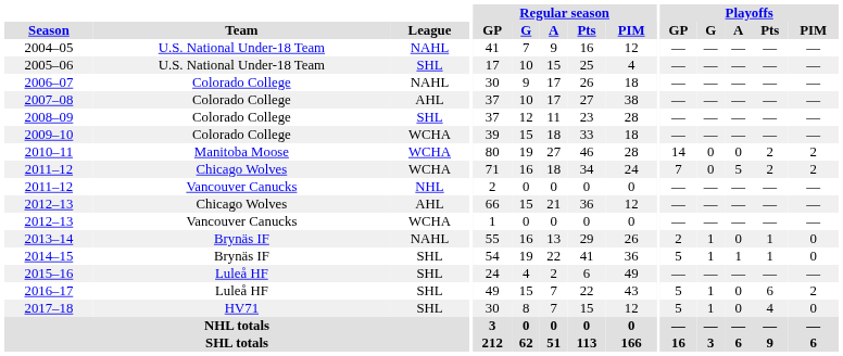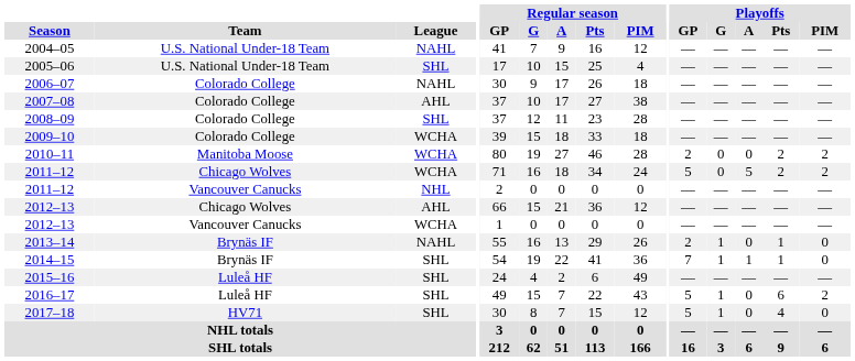 <table border="0" cellpadding="1" cellspacing="0" style="text-align:center; width:60em">
 <tr bgcolor="#e0e0e0">
 <th colspan="3" bgcolor="#ffffff"></th>
 <th rowspan="99" bgcolor="#ffffff"></th>
 <th colspan="5"><a href='#'>Regular season</a></th>
 <th rowspan="99" bgcolor="#ffffff"></th>
 <th colspan="5"><a href='#'>Playoffs</a></th>
 </tr>
 <tr bgcolor="#e0e0e0">
 <th><a href='#'>Season</a></th>
 <th>Team</th>
 <th>League</th>
 <th>GP</th>
 <th><a href='#'>G</a></th>
 <th><a href='#'>A</a></th>
 <th><a href='#'>Pts</a></th>
 <th><a href='#'>PIM</a></th>
 <th>GP</th>
 <th>G</th>
 <th>A</th>
 <th>Pts</th>
 <th>PIM</th>
 </tr>
 <tr>
 <td>2004–05</td>
 <td><a href='#'>U.S. National Under-18 Team</a></td>
 <td><a href='#'>NAHL</a></td>
 <td>41</td>
 <td>7</td>
 <td>9</td>
 <td>16</td>
 <td>12</td>
 <td>—</td>
 <td>—</td>
 <td>—</td>
 <td>—</td>
 <td>—</td>
 </tr>
 <tr style="background:#f0f0f0;">
 <td>2005–06</td>
 <td>U.S. National Under-18 Team</td>
 <td><a href='#'>SHL</a></td>
 <td>17</td>
 <td>10</td>
 <td>15</td>
 <td>25</td>
 <td>4</td>
 <td>—</td>
 <td>—</td>
 <td>—</td>
 <td>—</td>
 <td>—</td>
 </tr>
 <tr>
 <td><a href='#'>2006–07</a></td>
 <td><a href='#'>Colorado College</a></td>
 <td>NAHL</td>
 <td>30</td>
 <td>9</td>
 <td>17</td>
 <td>26</td>
 <td>18</td>
 <td>—</td>
 <td>—</td>
 <td>—</td>
 <td>—</td>
 <td>—</td>
 </tr>
 <tr style="background:#f0f0f0;">
 <td><a href='#'>2007–08</a></td>
 <td>Colorado College</td>
 <td>AHL</td>
 <td>37</td>
 <td>10</td>
 <td>17</td>
 <td>27</td>
 <td>38</td>
 <td>—</td>
 <td>—</td>
 <td>—</td>
 <td>—</td>
 <td>—</td>
 </tr>
 <tr>
 <td><a href='#'>2008–09</a></td>
 <td>Colorado College</td>
 <td><a href='#'>SHL</a></td>
 <td>37</td>
 <td>12</td>
 <td>11</td>
 <td>23</td>
 <td>28</td>
 <td>—</td>
 <td>—</td>
 <td>—</td>
 <td>—</td>
 <td>—</td>
 </tr>
 <tr style="background:#f0f0f0;">
 <td><a href='#'>2009–10</a></td>
 <td>Colorado College</td>
 <td>WCHA</td>
 <td>39</td>
 <td>15</td>
 <td>18</td>
 <td>33</td>
 <td>18</td>
 <td>—</td>
 <td>—</td>
 <td>—</td>
 <td>—</td>
 <td>—</td>
 </tr>
 <tr>
 <td><a href='#'>2010–11</a></td>
 <td><a href='#'>Manitoba Moose</a></td>
 <td><a href='#'>WCHA</a></td>
 <td>80</td>
 <td>19</td>
 <td>27</td>
 <td>46</td>
 <td>28</td>
-<td>14</td>
+<td>2</td>
 <td>0</td>
 <td>0</td>
 <td>2</td>
 <td>2</td>
 </tr>
 <tr style="background:#f0f0f0;">
 <td><a href='#'>2011–12</a></td>
 <td><a href='#'>Chicago Wolves</a></td>
 <td>WCHA</td>
 <td>71</td>
 <td>16</td>
 <td>18</td>
 <td>34</td>
 <td>24</td>
-<td>7</td>
+<td>5</td>
 <td>0</td>
 <td>5</td>
 <td>2</td>
 <td>2</td>
 </tr>
 <tr>
 <td><a href='#'>2011–12</a></td>
 <td><a href='#'>Vancouver Canucks</a></td>
 <td><a href='#'>NHL</a></td>
 <td>2</td>
 <td>0</td>
 <td>0</td>
 <td>0</td>
 <td>0</td>
 <td>—</td>
 <td>—</td>
 <td>—</td>
 <td>—</td>
 <td>—</td>
 </tr>
 <tr style="background:#f0f0f0;">
 <td><a href='#'>2012–13</a></td>
 <td>Chicago Wolves</td>
 <td>AHL</td>
 <td>66</td>
 <td>15</td>
 <td>21</td>
 <td>36</td>
 <td>12</td>
 <td>—</td>
 <td>—</td>
 <td>—</td>
 <td>—</td>
 <td>—</td>
 </tr>
 <tr>
 <td><a href='#'>2012–13</a></td>
 <td>Vancouver Canucks</td>
 <td>WCHA</td>
 <td>1</td>
 <td>0</td>
 <td>0</td>
 <td>0</td>
 <td>0</td>
 <td>—</td>
 <td>—</td>
 <td>—</td>
 <td>—</td>
 <td>—</td>
 </tr>
 <tr style="background:#f0f0f0;">
 <td><a href='#'>2013–14</a></td>
 <td><a href='#'>Brynäs IF</a></td>
 <td>NAHL</td>
 <td>55</td>
 <td>16</td>
 <td>13</td>
 <td>29</td>
 <td>26</td>
 <td>2</td>
 <td>1</td>
 <td>0</td>
 <td>1</td>
 <td>0</td>
 </tr>
 <tr>
 <td><a href='#'>2014–15</a></td>
 <td>Brynäs IF</td>
 <td>SHL</td>
 <td>54</td>
 <td>19</td>
 <td>22</td>
 <td>41</td>
 <td>36</td>
-<td>5</td>
+<td>7</td>
 <td>1</td>
 <td>1</td>
 <td>1</td>
 <td>0</td>
 </tr>
 <tr style="background:#f0f0f0;">
 <td><a href='#'>2015–16</a></td>
 <td><a href='#'>Luleå HF</a></td>
 <td>SHL</td>
 <td>24</td>
 <td>4</td>
 <td>2</td>
 <td>6</td>
 <td>49</td>
 <td>—</td>
 <td>—</td>
 <td>—</td>
 <td>—</td>
 <td>—</td>
 </tr>
 <tr>
 <td><a href='#'>2016–17</a></td>
 <td>Luleå HF</td>
 <td>SHL</td>
 <td>49</td>
 <td>15</td>
 <td>7</td>
 <td>22</td>
 <td>43</td>
 <td>5</td>
 <td>1</td>
 <td>0</td>
 <td>6</td>
 <td>2</td>
 </tr>
 <tr style="background:#f0f0f0;">
 <td><a href='#'>2017–18</a></td>
 <td><a href='#'>HV71</a></td>
 <td>SHL</td>
 <td>30</td>
 <td>8</td>
 <td>7</td>
 <td>15</td>
 <td>12</td>
 <td>5</td>
 <td>1</td>
 <td>0</td>
 <td>4</td>
 <td>0</td>
 </tr>
 <tr bgcolor="#e0e0e0">
 <th colspan="3">NHL totals</th>
 <th>3</th>
 <th>0</th>
 <th>0</th>
 <th>0</th>
 <th>0</th>
 <th>—</th>
 <th>—</th>
 <th>—</th>
 <th>—</th>
 <th>—</th>
 </tr>
 <tr bgcolor="#e0e0e0">
 <th colspan="3">SHL totals</th>
 <th>212</th>
 <th>62</th>
 <th>51</th>
 <th>113</th>
 <th>166</th>
 <th>16</th>
 <th>3</th>
 <th>6</th>
 <th>9</th>
 <th>6</th>
 </tr>
 </table>
